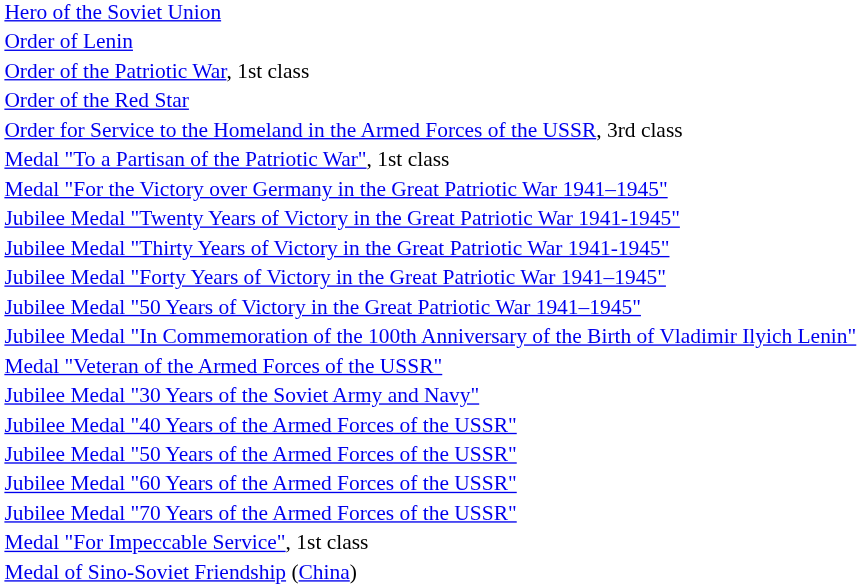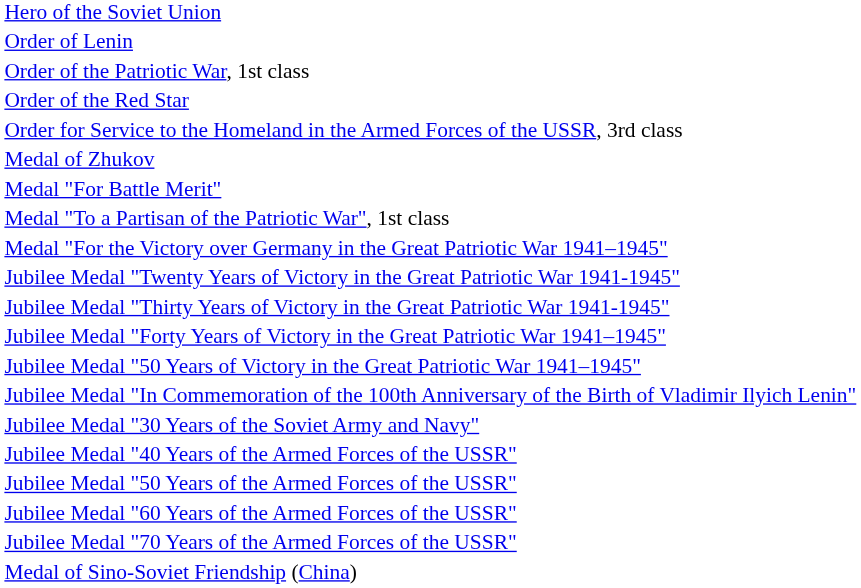 <table>
 <tr>
 <td></td>
 <td><a href='#'>Hero of the Soviet Union</a></td>
 </tr>
 <tr>
 <td></td>
 <td><a href='#'>Order of Lenin</a></td>
 </tr>
 <tr>
 <td></td>
 <td><a href='#'>Order of the Patriotic War</a>, 1st class</td>
 </tr>
 <tr>
 <td></td>
 <td><a href='#'>Order of the Red Star</a></td>
 </tr>
 <tr>
 <td></td>
 <td><a href='#'>Order for Service to the Homeland in the Armed Forces of the USSR</a>, 3rd class</td>
+</tr>
+<tr>
+<td></td>
+<td><a href='#'>Medal of Zhukov</a></td>
+</tr>
+<tr>
+<td></td>
+<td><a href='#'>Medal "For Battle Merit"</a></td>
 </tr>
 <tr>
 <td></td>
 <td><a href='#'>Medal "To a Partisan of the Patriotic War"</a>, 1st class</td>
 </tr>
 <tr>
 <td></td>
 <td><a href='#'>Medal "For the Victory over Germany in the Great Patriotic War 1941–1945"</a></td>
 </tr>
 <tr>
 <td></td>
 <td><a href='#'>Jubilee Medal "Twenty Years of Victory in the Great Patriotic War 1941-1945"</a></td>
 </tr>
 <tr>
 <td></td>
 <td><a href='#'>Jubilee Medal "Thirty Years of Victory in the Great Patriotic War 1941-1945"</a></td>
 </tr>
 <tr>
 <td></td>
 <td><a href='#'>Jubilee Medal "Forty Years of Victory in the Great Patriotic War 1941–1945"</a></td>
 </tr>
 <tr>
 <td></td>
 <td><a href='#'>Jubilee Medal "50 Years of Victory in the Great Patriotic War 1941–1945"</a></td>
 </tr>
 <tr>
 <td></td>
 <td><a href='#'>Jubilee Medal "In Commemoration of the 100th Anniversary of the Birth of Vladimir Ilyich Lenin"</a></td>
 </tr>
 <tr>
 <td></td>
-<td><a href='#'>Medal "Veteran of the Armed Forces of the USSR"</a></td>
-</tr>
-<tr>
-<td></td>
 <td><a href='#'>Jubilee Medal "30 Years of the Soviet Army and Navy"</a></td>
 </tr>
 <tr>
 <td></td>
 <td><a href='#'>Jubilee Medal "40 Years of the Armed Forces of the USSR"</a></td>
 </tr>
 <tr>
 <td></td>
 <td><a href='#'>Jubilee Medal "50 Years of the Armed Forces of the USSR"</a></td>
 </tr>
 <tr>
 <td></td>
 <td><a href='#'>Jubilee Medal "60 Years of the Armed Forces of the USSR"</a></td>
 </tr>
 <tr>
 <td></td>
 <td><a href='#'>Jubilee Medal "70 Years of the Armed Forces of the USSR"</a></td>
 </tr>
 <tr>
 <td></td>
-<td><a href='#'>Medal "For Impeccable Service"</a>, 1st class</td>
-</tr>
-<tr>
-<td></td>
 <td><a href='#'>Medal of Sino-Soviet Friendship</a> (<a href='#'>China</a>)</td>
 </tr>
 <tr>
 </tr>
 </table>
